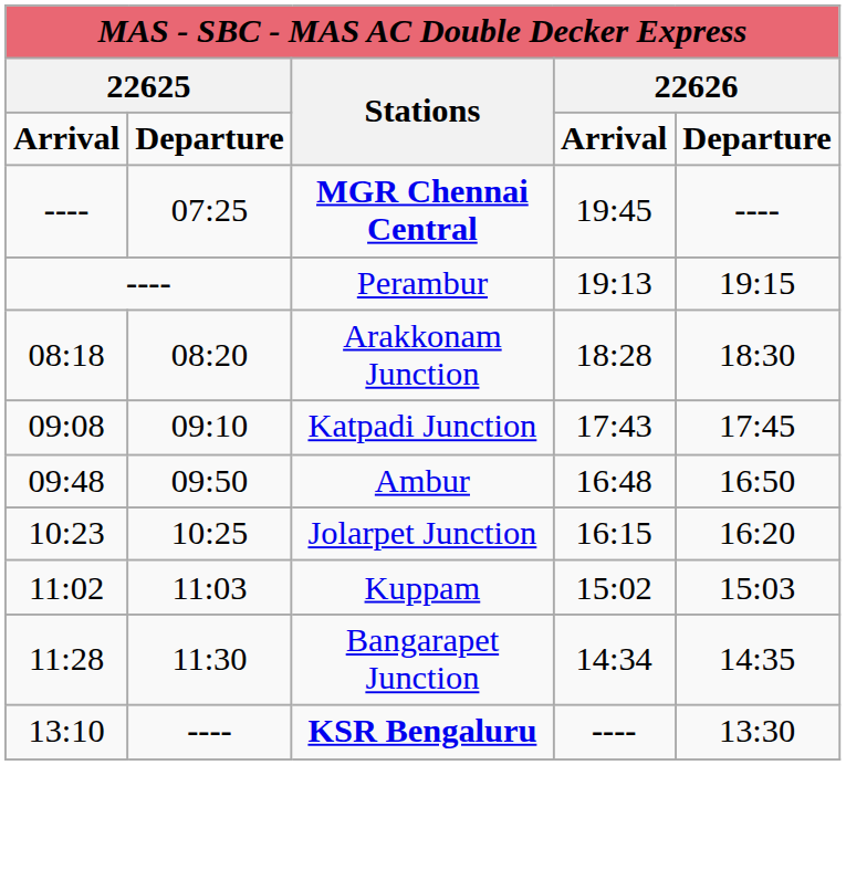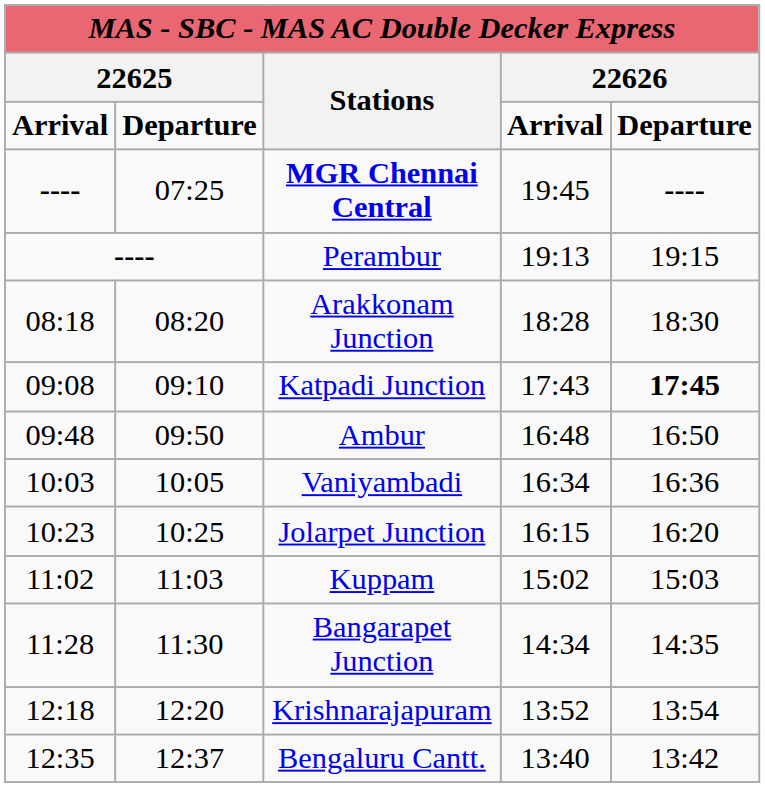 <table class="wikitable" width="45%" style="text-align: center;">
 <tr>
 <th colspan="5" align="center" style="background:#E96773;"><span><em>MAS - SBC - MAS AC Double Decker Express</em></span></th>
 </tr>
 <tr>
 <th colspan="2">22625</th>
 <th rowspan="2">Stations</th>
 <th colspan="2">22626</th>
 </tr>
 <tr>
 <td><strong>Arrival</strong></td>
 <td><strong>Departure</strong></td>
 <td><strong>Arrival</strong></td>
 <td><strong>Departure</strong></td>
 </tr>
 <tr>
 <td><strong>----</strong></td>
 <td>07:25</td>
 <td><strong><a href='#'>MGR Chennai Central</a></strong></td>
 <td>19:45</td>
 <td><strong>----</strong></td>
 </tr>
 <tr>
 <td colspan="2"><strong>----</strong></td>
 <td><a href='#'>Perambur</a></td>
 <td>19:13</td>
 <td>19:15</td>
 </tr>
 <tr>
 <td>08:18</td>
 <td>08:20</td>
 <td><a href='#'>Arakkonam Junction</a></td>
 <td>18:28</td>
 <td>18:30</td>
 </tr>
 <tr>
 <td>09:08</td>
 <td>09:10</td>
 <td><a href='#'>Katpadi Junction</a></td>
 <td>17:43</td>
-<td>17:45</td>
+<td><strong>17:45</strong></td>
 </tr>
 <tr>
 <td>09:48</td>
 <td>09:50</td>
 <td><a href='#'>Ambur</a></td>
 <td>16:48</td>
 <td>16:50</td>
+</tr>
+<tr>
+<td>10:03</td>
+<td>10:05</td>
+<td><a href='#'>Vaniyambadi</a></td>
+<td>16:34</td>
+<td>16:36</td>
 </tr>
 <tr>
 <td>10:23</td>
 <td>10:25</td>
 <td><a href='#'>Jolarpet Junction</a></td>
 <td>16:15</td>
 <td>16:20</td>
 </tr>
 <tr>
 <td>11:02</td>
 <td>11:03</td>
 <td><a href='#'>Kuppam</a></td>
 <td>15:02</td>
 <td>15:03</td>
 </tr>
 <tr>
 <td>11:28</td>
 <td>11:30</td>
 <td><a href='#'>Bangarapet Junction</a></td>
 <td>14:34</td>
 <td>14:35</td>
 </tr>
 <tr>
-<td>13:10</td>
-<td><strong>----</strong></td>
-<td><a href='#'><strong>KSR Bengaluru</strong></a></td>
-<td><strong>----</strong></td>
-<td>13:30</td>
+<td>12:18</td>
+<td>12:20</td>
+<td><a href='#'>Krishnarajapuram</a></td>
+<td>13:52</td>
+<td>13:54</td>
+</tr>
+<tr>
+<td>12:35</td>
+<td>12:37</td>
+<td><a href='#'>Bengaluru Cantt.</a></td>
+<td>13:40</td>
+<td>13:42</td>
 </tr>
 </table>
